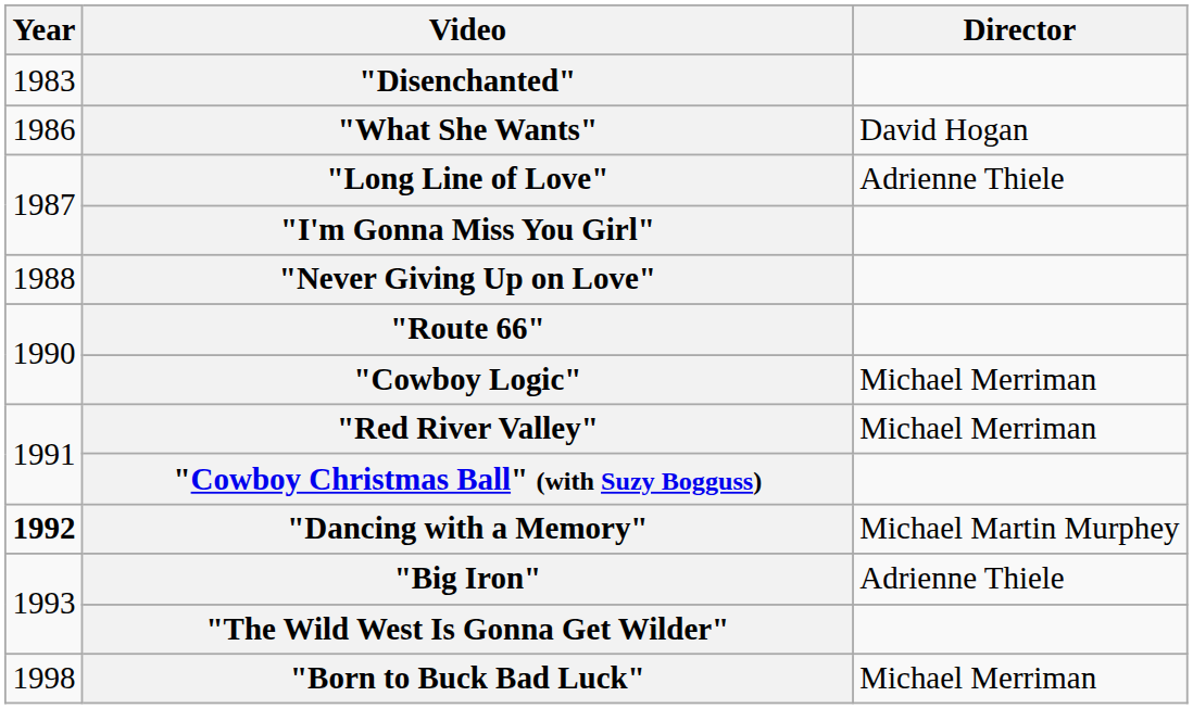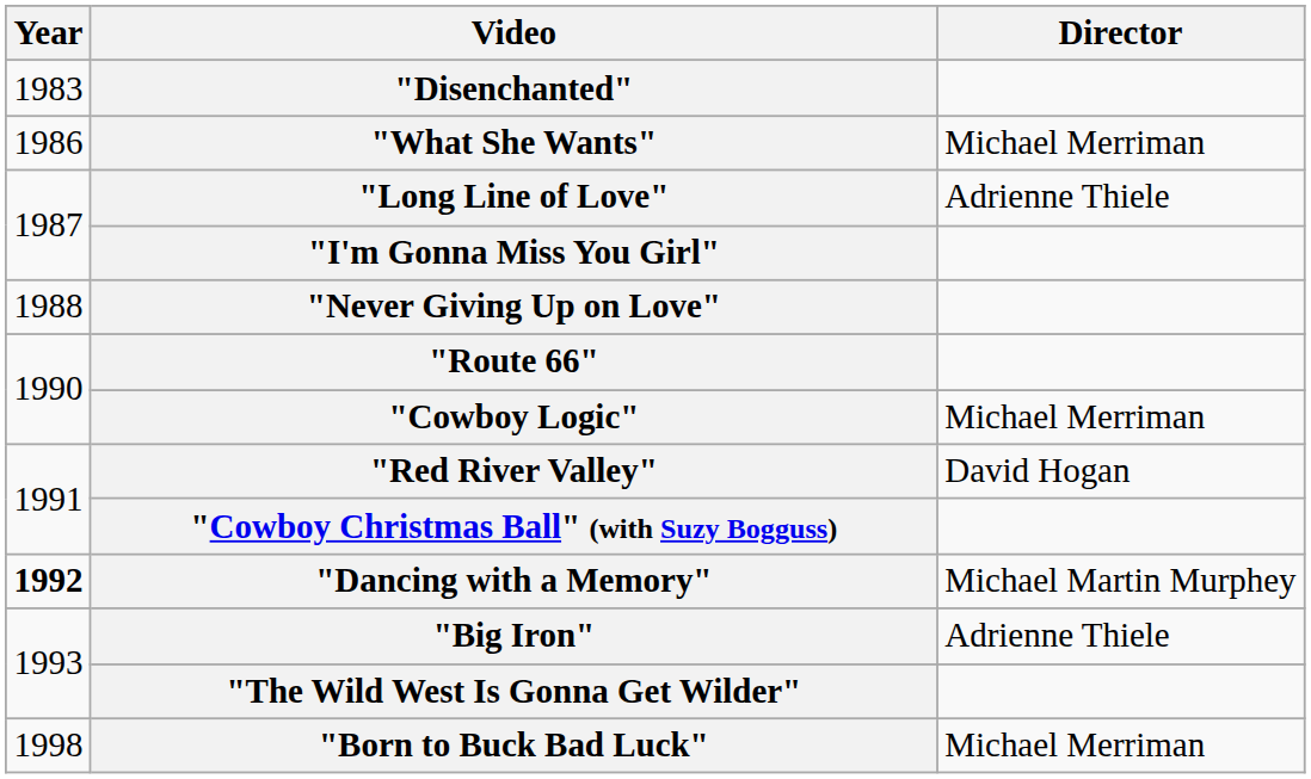 <table class="wikitable plainrowheaders">
 <tr>
 <th>Year</th>
 <th style="width:24em;">Video</th>
 <th>Director</th>
 </tr>
 <tr>
 <td>1983</td>
 <th scope="row">"Disenchanted"</th>
 <td></td>
 </tr>
 <tr>
 <td>1986</td>
 <th scope="row">"What She Wants"</th>
-<td>David Hogan</td>
+<td>Michael Merriman</td>
 </tr>
 <tr>
 <td rowspan="2">1987</td>
 <th scope="row">"Long Line of Love"</th>
 <td>Adrienne Thiele</td>
 </tr>
 <tr>
 <th scope="row">"I'm Gonna Miss You Girl"</th>
 <td></td>
 </tr>
 <tr>
 <td>1988</td>
 <th scope="row">"Never Giving Up on Love"</th>
 <td></td>
 </tr>
 <tr>
 <td rowspan="2">1990</td>
 <th scope="row">"Route 66"</th>
 <td></td>
 </tr>
 <tr>
 <th scope="row">"Cowboy Logic"</th>
 <td>Michael Merriman</td>
 </tr>
 <tr>
 <td rowspan="2">1991</td>
 <th scope="row">"Red River Valley"</th>
-<td>Michael Merriman</td>
+<td>David Hogan</td>
 </tr>
 <tr>
 <th scope="row">"<a href='#'>Cowboy Christmas Ball</a>" <small>(with <a href='#'>Suzy Bogguss</a>)</small></th>
 <td></td>
 </tr>
 <tr>
 <td><strong>1992</strong></td>
 <th scope="row">"Dancing with a Memory"</th>
 <td>Michael Martin Murphey</td>
 </tr>
 <tr>
 <td rowspan="2">1993</td>
 <th scope="row">"Big Iron"</th>
 <td>Adrienne Thiele</td>
 </tr>
 <tr>
 <th scope="row">"The Wild West Is Gonna Get Wilder"</th>
 <td></td>
 </tr>
 <tr>
 <td>1998</td>
 <th scope="row">"Born to Buck Bad Luck"</th>
 <td>Michael Merriman</td>
 </tr>
 </table>
